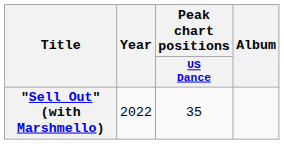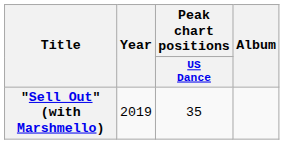 <table class="wikitable plainrowheaders" style="text-align:center;">
 <tr>
 <th scope="col" rowspan="2" style="width:8em;">Title</th>
 <th scope="col" rowspan="2" style="width:1em;">Year</th>
 <th>Peak chart positions</th>
 <th scope="col" rowspan="2">Album</th>
 </tr>
 <tr>
 <th scope="col" style="width:3em;font-size:85%;"><a href='#'>US<br>Dance</a><br></th>
 </tr>
 <tr>
 <th scope="row">"<a href='#'>Sell Out</a>" <br><span>(with <a href='#'>Marshmello</a>)</span></th>
-<td>2022</td>
+<td>2019</td>
 <td>35</td>
 <td></td>
 </tr>
 </table>
